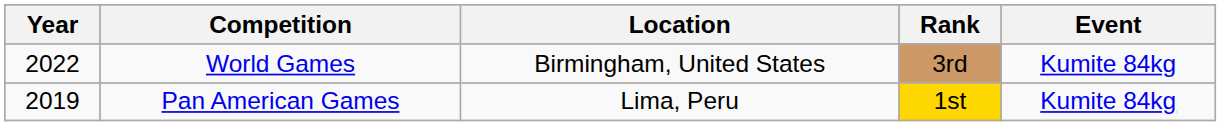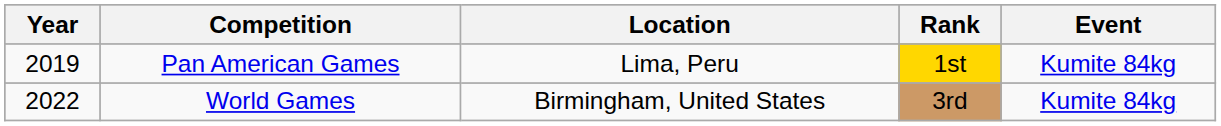 <table class="wikitable sortable" width=45% style="font-size:90%; text-align:center;">
 <tr>
 <th>Year</th>
 <th>Competition</th>
 <th>Location</th>
 <th>Rank</th>
 <th>Event</th>
 </tr>
 <tr>
+<td>2019</td>
+<td><a href='#'>Pan American Games</a></td>
+<td>Lima, Peru</td>
+<td bgcolor="gold">1st</td>
+<td><a href='#'>Kumite 84kg</a></td>
+</tr>
+<tr>
 <td>2022</td>
 <td><a href='#'>World Games</a></td>
 <td>Birmingham, United States</td>
 <td bgcolor="cc9966">3rd</td>
 <td><a href='#'>Kumite 84kg</a></td>
 </tr>
-<tr>
-<td>2019</td>
-<td><a href='#'>Pan American Games</a></td>
-<td>Lima, Peru</td>
-<td bgcolor="gold">1st</td>
-<td><a href='#'>Kumite 84kg</a></td>
-</tr>
 </table>
